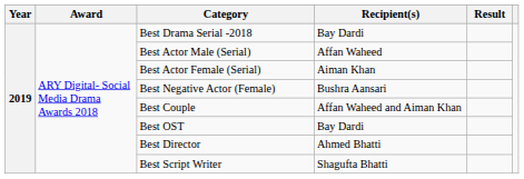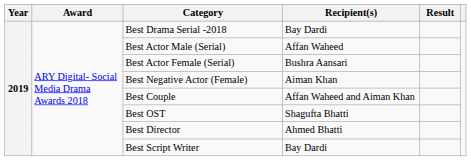 <table class="wikitable" width="78%" style="font-size: 95%;">
 <tr style="background:#ccc; text-align:center;">
 <th scope="col" width="6%">Year</th>
 <th scope="col" width="20%">Award</th>
 <th scope="col" width="35%">Category</th>
 <th scope="col" width="30%">Recipient(s)</th>
 <th scope="col" width="10%">Result</th>
 <th></th>
 </tr>
 <tr>
 <th rowspan="8">2019</th>
 <td rowspan="8"><a href='#'>ARY Digital- Social Media Drama Awards 2018</a></td>
 <td>Best Drama Serial -2018</td>
 <td>Bay Dardi</td>
 <td></td>
 <td rowspan="8"></td>
 </tr>
 <tr>
 <td>Best Actor Male (Serial)</td>
 <td>Affan Waheed</td>
 <td></td>
 </tr>
 <tr>
 <td>Best Actor Female (Serial)</td>
-<td>Aiman Khan</td>
+<td>Bushra Aansari</td>
 <td></td>
 </tr>
 <tr>
 <td>Best Negative Actor (Female)</td>
-<td>Bushra Aansari</td>
+<td>Aiman Khan</td>
 <td></td>
 </tr>
 <tr>
 <td>Best Couple</td>
 <td>Affan Waheed and Aiman Khan</td>
 <td></td>
 </tr>
 <tr>
 <td>Best OST</td>
-<td>Bay Dardi</td>
+<td>Shagufta Bhatti</td>
 <td></td>
 </tr>
 <tr>
 <td>Best Director</td>
 <td>Ahmed Bhatti</td>
 <td></td>
 </tr>
 <tr>
 <td>Best Script Writer</td>
-<td>Shagufta Bhatti</td>
+<td>Bay Dardi</td>
 <td></td>
 </tr>
 </table>
